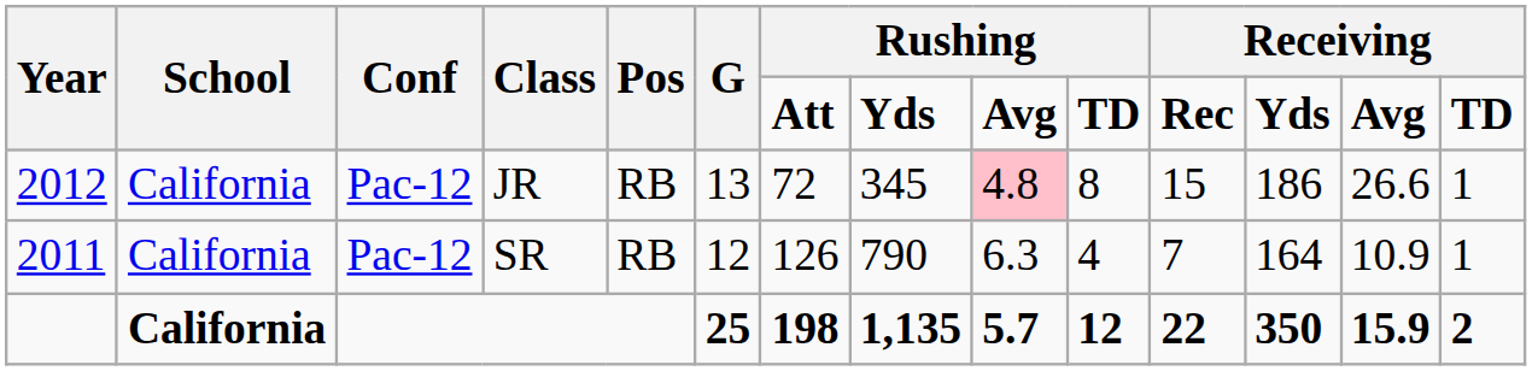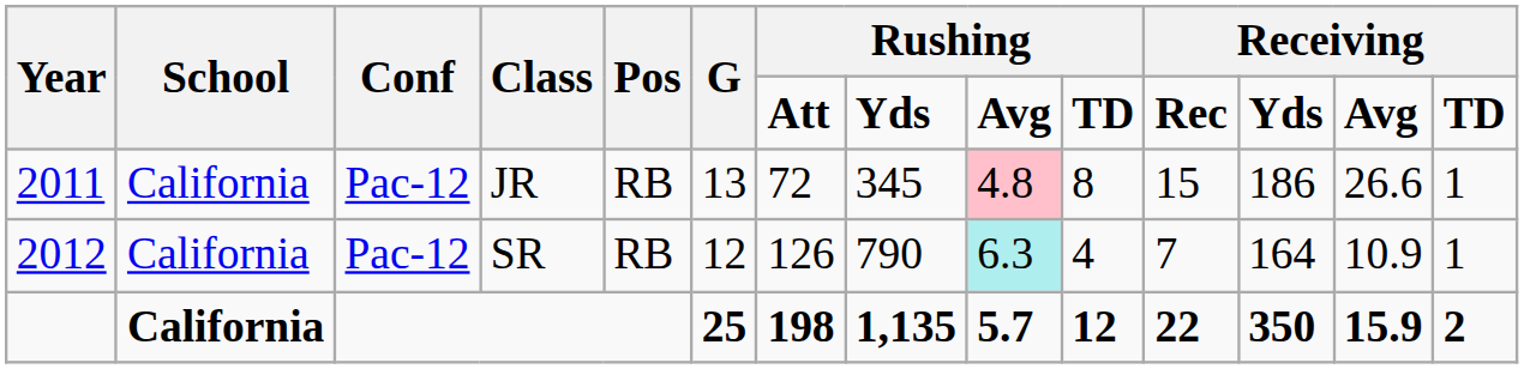 <table class="wikitable">
 <tr>
 <th rowspan="2">Year</th>
 <th rowspan="2">School</th>
 <th rowspan="2">Conf</th>
 <th rowspan="2">Class</th>
 <th rowspan="2">Pos</th>
 <th rowspan="2">G</th>
 <th colspan="4" style="text-align: center; font-weight:bold;">Rushing</th>
 <th colspan="4" style="text-align: center; font-weight:bold;">Receiving</th>
 </tr>
 <tr>
 <td style="font-weight:bold;">Att</td>
 <td style="font-weight:bold;">Yds</td>
 <td style="font-weight:bold;">Avg</td>
 <td style="font-weight:bold;">TD</td>
 <td style="font-weight:bold;">Rec</td>
 <td style="font-weight:bold;">Yds</td>
 <td style="font-weight:bold;">Avg</td>
 <td style="font-weight:bold;">TD</td>
 </tr>
 <tr>
-<td><a href='#'>2012</a></td>
+<td><a href='#'>2011</a></td>
 <td><a href='#'>California</a></td>
 <td><a href='#'>Pac-12</a></td>
 <td>JR</td>
 <td>RB</td>
 <td>13</td>
 <td>72</td>
 <td>345</td>
 <td style="background: pink;">4.8</td>
 <td>8</td>
 <td>15</td>
 <td>186</td>
 <td>26.6</td>
 <td>1</td>
 </tr>
 <tr>
-<td><a href='#'>2011</a></td>
+<td><a href='#'>2012</a></td>
 <td><a href='#'>California</a></td>
 <td><a href='#'>Pac-12</a></td>
 <td>SR</td>
 <td>RB</td>
 <td>12</td>
 <td>126</td>
 <td>790</td>
-<td>6.3</td>
+<td style="background: paleturquoise;">6.3</td>
 <td>4</td>
 <td>7</td>
 <td>164</td>
 <td>10.9</td>
 <td>1</td>
 </tr>
 <tr>
 <td style="font-weight:bold;"></td>
 <td style="font-weight:bold;">California</td>
 <td colspan="3" style="font-weight:bold;"></td>
 <td style="font-weight:bold;">25</td>
 <td style="font-weight:bold;">198</td>
 <td style="font-weight:bold;">1,135</td>
 <td style="font-weight:bold;">5.7</td>
 <td style="font-weight:bold;">12</td>
 <td style="font-weight:bold;">22</td>
 <td style="font-weight:bold;">350</td>
 <td style="font-weight:bold;">15.9</td>
 <td style="font-weight:bold;">2</td>
 </tr>
 </table>
